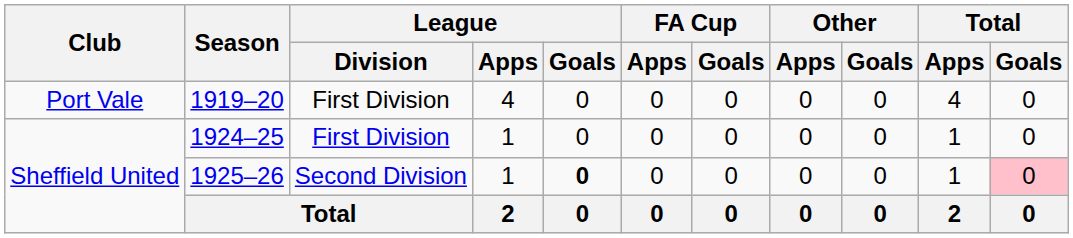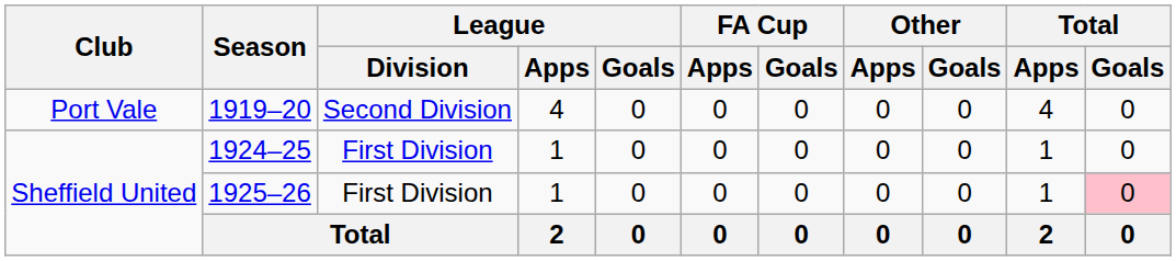 <table class="wikitable" style="text-align: center;">
 <tr>
 <th rowspan="2">Club</th>
 <th rowspan="2">Season</th>
 <th colspan="3">League</th>
 <th colspan="2">FA Cup</th>
 <th colspan="2">Other</th>
 <th colspan="2">Total</th>
 </tr>
 <tr>
 <th>Division</th>
 <th>Apps</th>
 <th>Goals</th>
 <th>Apps</th>
 <th>Goals</th>
 <th>Apps</th>
 <th>Goals</th>
 <th>Apps</th>
 <th>Goals</th>
 </tr>
 <tr>
 <td><a href='#'>Port Vale</a></td>
 <td><a href='#'>1919–20</a></td>
-<td>First Division</td>
+<td><a href='#'>Second Division</a></td>
 <td>4</td>
 <td>0</td>
 <td>0</td>
 <td>0</td>
 <td>0</td>
 <td>0</td>
 <td>4</td>
 <td>0</td>
 </tr>
 <tr>
 <td rowspan="3"><a href='#'>Sheffield United</a></td>
 <td><a href='#'>1924–25</a></td>
 <td><a href='#'>First Division</a></td>
 <td>1</td>
 <td>0</td>
 <td>0</td>
 <td>0</td>
 <td>0</td>
 <td>0</td>
 <td>1</td>
 <td>0</td>
 </tr>
 <tr>
 <td><a href='#'>1925–26</a></td>
-<td><a href='#'>Second Division</a></td>
+<td>First Division</td>
 <td>1</td>
-<td><strong>0</strong></td>
+<td>0</td>
 <td>0</td>
 <td>0</td>
 <td>0</td>
 <td>0</td>
 <td>1</td>
 <td style="background: pink;">0</td>
 </tr>
 <tr>
 <th colspan="2">Total</th>
 <th>2</th>
 <th>0</th>
 <th>0</th>
 <th>0</th>
 <th>0</th>
 <th>0</th>
 <th>2</th>
 <th>0</th>
 </tr>
 </table>
